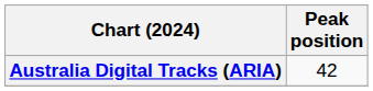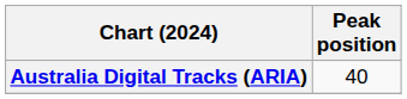 <table class="wikitable sortable plainrowheaders" style="text-align:center;">
 <tr>
 <th>Chart (2024)</th>
 <th>Peak<br>position</th>
 </tr>
 <tr>
 <th scope="row"><a href='#'>Australia Digital Tracks</a> (<a href='#'>ARIA</a>)</th>
-<td>42</td>
+<td>40</td>
 </tr>
 <tr>
 </tr>
 </table>
